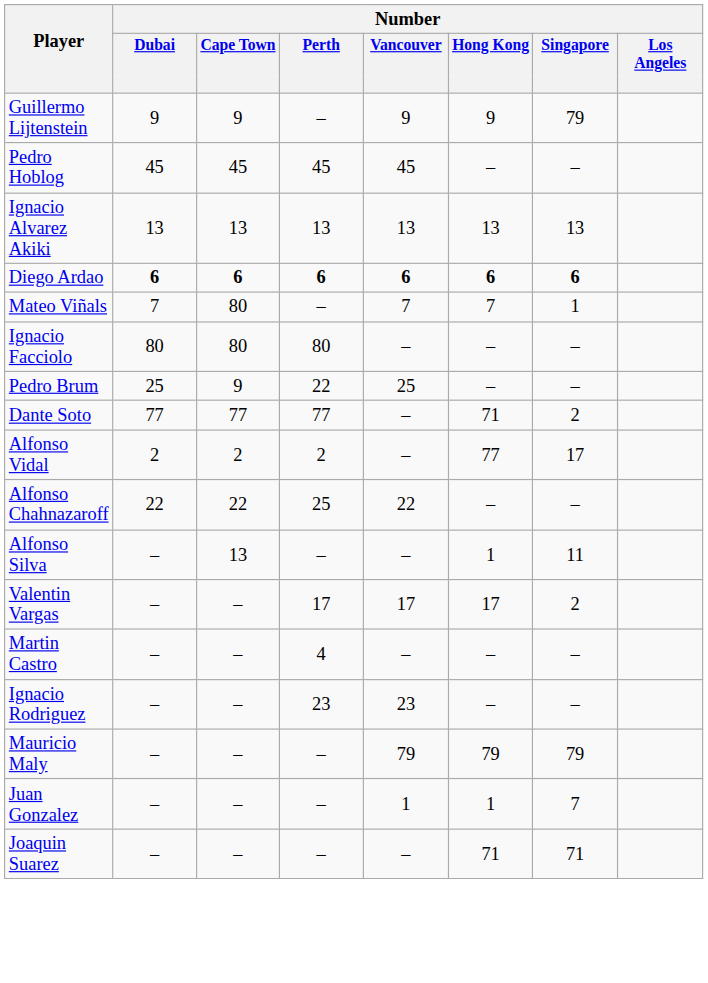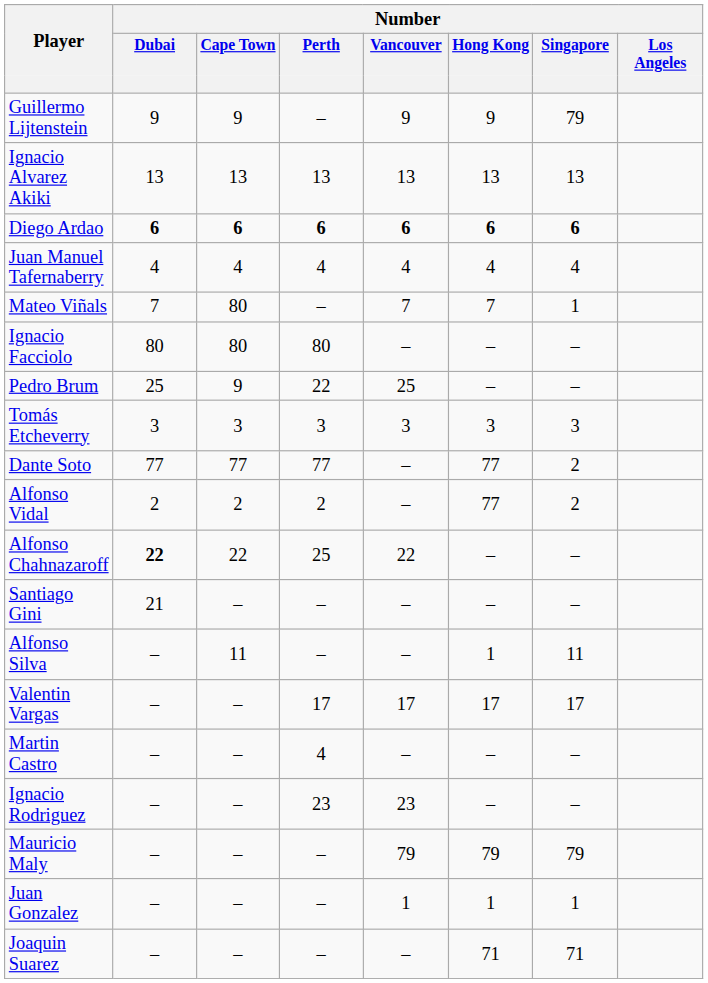 <table class="wikitable sortable" style="text-align:center;">
 <tr>
 <th rowspan="2" style="border-bottom:0px;">Player</th>
 <th colspan="7">Number</th>
 </tr>
 <tr>
 <th valign="top" style="width:5.2em; border-bottom:0px; padding:2px; font-size:85%;"><a href='#'>Dubai</a></th>
 <th valign="top" style="width:5.2em; border-bottom:0px; padding:2px; font-size:85%;"><a href='#'>Cape Town</a></th>
 <th valign="top" style="width:5.2em; border-bottom:0px; padding:2px; font-size:85%;"><a href='#'>Perth</a></th>
 <th valign="top" style="width:5.2em; border-bottom:0px; padding:2px; font-size:85%;"><a href='#'>Vancouver</a></th>
 <th valign="top" style="width:5.2em; border-bottom:0px; padding:2px; font-size:85%;"><a href='#'>Hong Kong</a></th>
 <th valign="top" style="width:5.2em; border-bottom:0px; padding:2px; font-size:85%;"><a href='#'>Singapore</a></th>
 <th valign="top" style="width:5.2em; border-bottom:0px; padding:2px; font-size:85%;"><a href='#'>Los Angeles</a></th>
 </tr>
 <tr style="line-height:8px;">
 <th style="border-top:0px;"> </th>
 <th style="border-top:0px;"></th>
 <th data-sort-type="number" style="border-top:0px;"></th>
 <th data-sort-type="number" style="border-top:0px;"></th>
 <th data-sort-type="number" style="border-top:0px;"></th>
 <th data-sort-type="number" style="border-top:0px;"></th>
 <th data-sort-type="number" style="border-top:0px;"></th>
 <th data-sort-type="number" style="border-top:0px;"></th>
 </tr>
 <tr>
 <td align="left"><a href='#'>Guillermo Lijtenstein</a></td>
 <td>9</td>
 <td>9</td>
 <td>–</td>
 <td>9</td>
 <td>9</td>
 <td>79</td>
 <td></td>
 </tr>
 <tr>
-<td align="left"><a href='#'>Pedro Hoblog</a></td>
-<td>45</td>
-<td>45</td>
-<td>45</td>
-<td>45</td>
-<td>–</td>
-<td>–</td>
-<td></td>
-</tr>
-<tr>
 <td align="left"><a href='#'>Ignacio Alvarez Akiki</a></td>
 <td>13</td>
 <td>13</td>
 <td>13</td>
 <td>13</td>
 <td>13</td>
 <td>13</td>
 <td></td>
 </tr>
 <tr>
 <td align="left"><a href='#'>Diego Ardao</a></td>
 <td><strong>6</strong></td>
 <td><strong>6</strong></td>
 <td><strong>6</strong></td>
 <td><strong>6</strong></td>
 <td><strong>6</strong></td>
 <td><strong>6</strong></td>
+<td></td>
+</tr>
+<tr>
+<td align="left"><a href='#'>Juan Manuel Tafernaberry</a></td>
+<td>4</td>
+<td>4</td>
+<td>4</td>
+<td>4</td>
+<td>4</td>
+<td>4</td>
 <td></td>
 </tr>
 <tr>
 <td align="left"><a href='#'>Mateo Viñals</a></td>
 <td>7</td>
 <td>80</td>
 <td>–</td>
 <td>7</td>
 <td>7</td>
 <td>1</td>
 <td></td>
 </tr>
 <tr>
 <td align="left"><a href='#'>Ignacio Facciolo</a></td>
 <td>80</td>
 <td>80</td>
 <td>80</td>
 <td>–</td>
 <td>–</td>
 <td>–</td>
 <td></td>
 </tr>
 <tr>
 <td align="left"><a href='#'>Pedro Brum</a></td>
 <td>25</td>
 <td>9</td>
 <td>22</td>
 <td>25</td>
 <td>–</td>
 <td>–</td>
 <td></td>
 </tr>
 <tr>
+<td align="left"><a href='#'>Tomás Etcheverry</a></td>
+<td>3</td>
+<td>3</td>
+<td>3</td>
+<td>3</td>
+<td>3</td>
+<td>3</td>
+<td></td>
+</tr>
+<tr>
 <td align="left"><a href='#'>Dante Soto</a></td>
 <td>77</td>
 <td>77</td>
 <td>77</td>
 <td>–</td>
-<td>71</td>
+<td>77</td>
 <td>2</td>
 <td></td>
 </tr>
 <tr>
 <td align="left"><a href='#'>Alfonso Vidal</a></td>
 <td>2</td>
 <td>2</td>
 <td>2</td>
 <td>–</td>
 <td>77</td>
-<td>17</td>
+<td>2</td>
 <td></td>
 </tr>
 <tr>
 <td align="left"><a href='#'>Alfonso Chahnazaroff</a></td>
-<td>22</td>
+<td><strong>22</strong></td>
 <td>22</td>
 <td>25</td>
 <td>22</td>
 <td>–</td>
 <td>–</td>
 <td></td>
 </tr>
 <tr>
+<td align="left"><a href='#'>Santiago Gini</a></td>
+<td>21</td>
+<td>–</td>
+<td>–</td>
+<td>–</td>
+<td>–</td>
+<td>–</td>
+<td></td>
+</tr>
+<tr>
 <td align="left"><a href='#'>Alfonso Silva</a></td>
 <td>–</td>
-<td>13</td>
+<td>11</td>
 <td>–</td>
 <td>–</td>
 <td>1</td>
 <td>11</td>
 <td></td>
 </tr>
 <tr>
 <td align="left"><a href='#'>Valentin Vargas</a></td>
 <td>–</td>
 <td>–</td>
 <td>17</td>
 <td>17</td>
 <td>17</td>
-<td>2</td>
+<td>17</td>
 <td></td>
 </tr>
 <tr>
 <td align="left"><a href='#'>Martin Castro</a></td>
 <td>–</td>
 <td>–</td>
 <td>4</td>
 <td>–</td>
 <td>–</td>
 <td>–</td>
 <td></td>
 </tr>
 <tr>
 <td align="left"><a href='#'>Ignacio Rodriguez</a></td>
 <td>–</td>
 <td>–</td>
 <td>23</td>
 <td>23</td>
 <td>–</td>
 <td>–</td>
 <td></td>
 </tr>
 <tr>
 <td align="left"><a href='#'>Mauricio Maly</a></td>
 <td>–</td>
 <td>–</td>
 <td>–</td>
 <td>79</td>
 <td>79</td>
 <td>79</td>
 <td></td>
 </tr>
 <tr>
 <td align="left"><a href='#'>Juan Gonzalez</a></td>
 <td>–</td>
 <td>–</td>
 <td>–</td>
 <td>1</td>
 <td>1</td>
-<td>7</td>
+<td>1</td>
 <td></td>
 </tr>
 <tr>
 <td align="left"><a href='#'>Joaquin Suarez</a></td>
 <td>–</td>
 <td>–</td>
 <td>–</td>
 <td>–</td>
 <td>71</td>
 <td>71</td>
 <td></td>
 </tr>
 </table>
